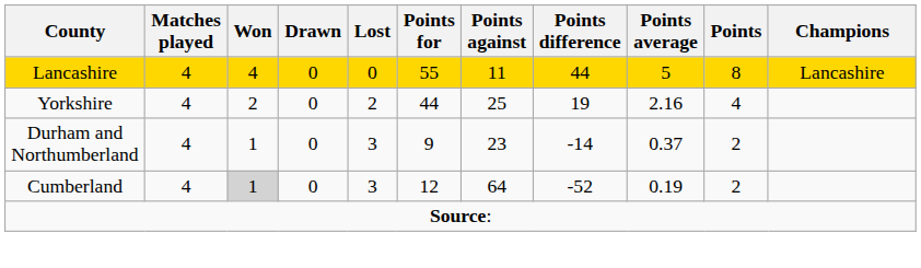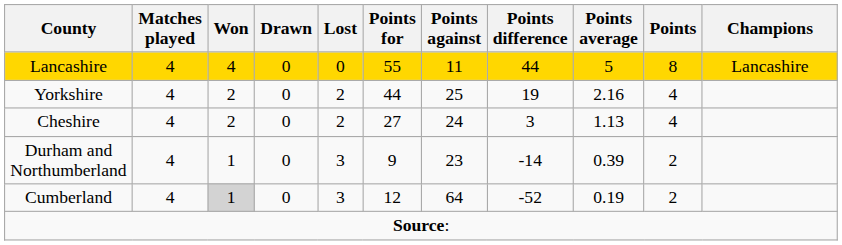 <table class="wikitable plainrowheaders" style="text-align: center; width: 60%">
 <tr>
 <th scope="col" style="width: 5%;">County</th>
 <th scope="col" style="width: 5%;">Matches played</th>
 <th scope="col" style="width: 5%;">Won</th>
 <th scope="col" style="width: 5%;">Drawn</th>
 <th scope="col" style="width: 5%;">Lost</th>
 <th scope="col" style="width: 5%;">Points for</th>
 <th scope="col" style="width: 5%;">Points against</th>
 <th scope="col" style="width: 5%;">Points difference</th>
 <th scope="col" style="width: 5%;">Points average</th>
 <th scope="col" style="width: 5%;">Points</th>
 <th scope="col" style="width: 15%;">Champions</th>
 </tr>
 <tr style="background: gold;">
 <td>Lancashire</td>
 <td>4</td>
 <td>4</td>
 <td>0</td>
 <td>0</td>
 <td>55</td>
 <td>11</td>
 <td>44</td>
 <td>5</td>
 <td>8</td>
 <td>Lancashire</td>
 </tr>
 <tr>
 <td>Yorkshire</td>
 <td>4</td>
 <td>2</td>
 <td>0</td>
 <td>2</td>
 <td>44</td>
 <td>25</td>
 <td>19</td>
 <td>2.16</td>
 <td>4</td>
 <td></td>
 </tr>
 <tr>
+<td>Cheshire</td>
+<td>4</td>
+<td>2</td>
+<td>0</td>
+<td>2</td>
+<td>27</td>
+<td>24</td>
+<td>3</td>
+<td>1.13</td>
+<td>4</td>
+<td></td>
+</tr>
+<tr>
 <td>Durham and Northumberland</td>
 <td>4</td>
 <td>1</td>
 <td>0</td>
 <td>3</td>
 <td>9</td>
 <td>23</td>
 <td>-14</td>
-<td>0.37</td>
+<td>0.39</td>
 <td>2</td>
 <td></td>
 </tr>
 <tr>
 <td>Cumberland</td>
 <td>4</td>
 <td style="background: lightgrey;">1</td>
 <td>0</td>
 <td>3</td>
 <td>12</td>
 <td>64</td>
 <td>-52</td>
 <td>0.19</td>
 <td>2</td>
 <td></td>
 </tr>
 <tr>
 <td colspan="11"><strong>Source</strong>:</td>
 </tr>
 </table>
